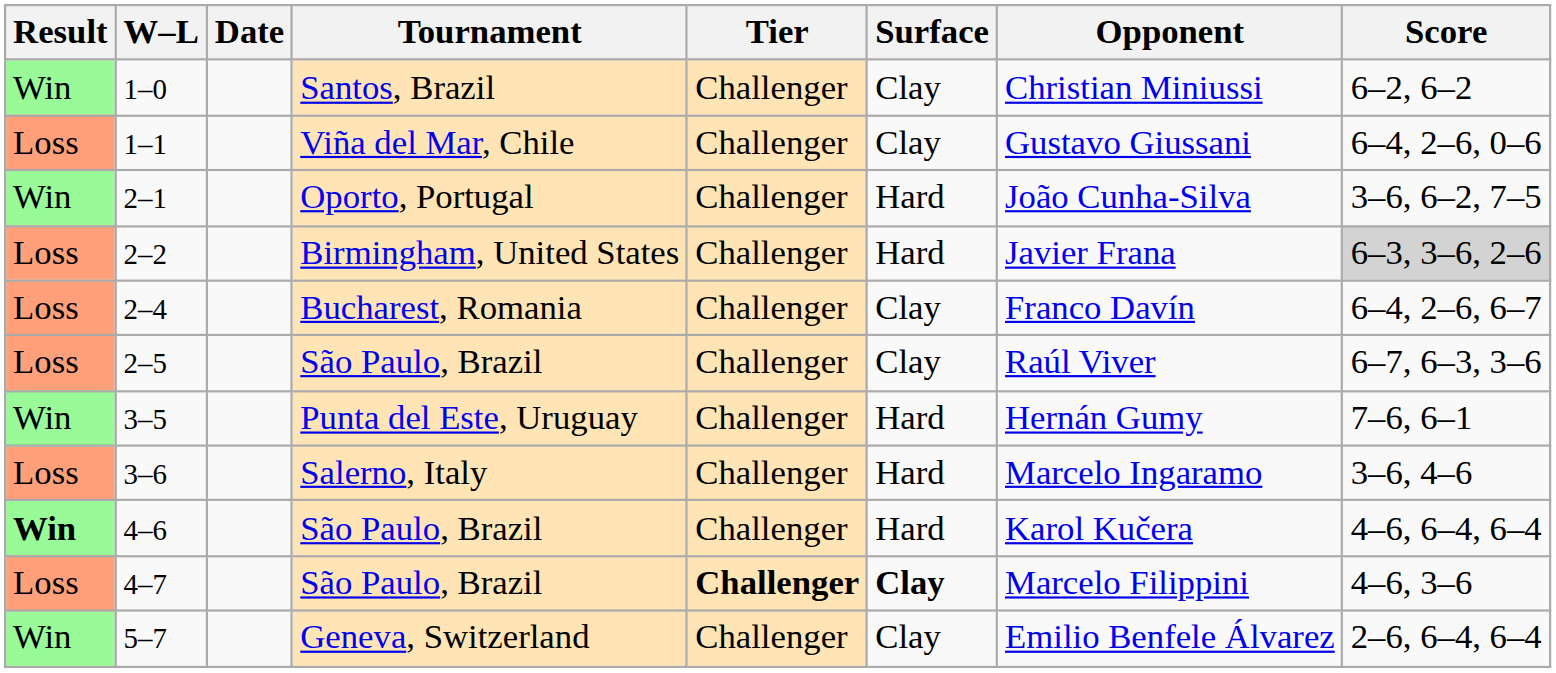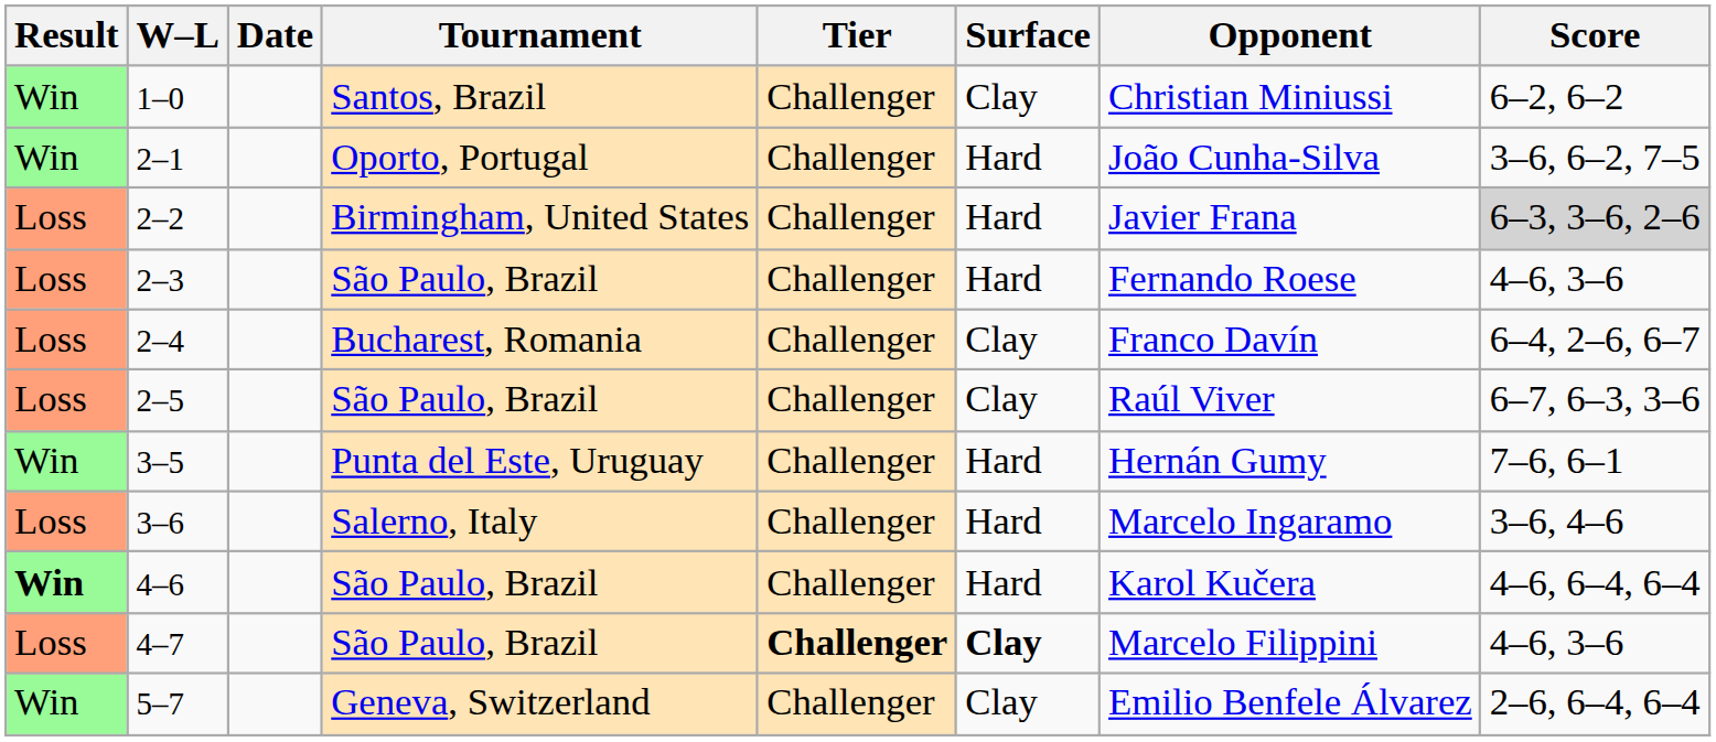 <table class="sortable wikitable">
 <tr>
 <th>Result</th>
 <th class="unsortable">W–L</th>
 <th>Date</th>
 <th>Tournament</th>
 <th>Tier</th>
 <th>Surface</th>
 <th>Opponent</th>
 <th class="unsortable">Score</th>
 </tr>
 <tr>
 <td style="background:#98fb98;">Win</td>
 <td><small>1–0</small></td>
 <td></td>
 <td style="background:moccasin;"><a href='#'>Santos</a>, Brazil</td>
 <td style="background:moccasin;">Challenger</td>
 <td>Clay</td>
 <td> <a href='#'>Christian Miniussi</a></td>
 <td>6–2, 6–2</td>
 </tr>
 <tr>
-<td style="background:#ffa07a;">Loss</td>
-<td><small>1–1</small></td>
-<td></td>
-<td style="background:moccasin;"><a href='#'>Viña del Mar</a>, Chile</td>
-<td style="background:moccasin;">Challenger</td>
-<td>Clay</td>
-<td> <a href='#'>Gustavo Giussani</a></td>
-<td>6–4, 2–6, 0–6</td>
-</tr>
-<tr>
 <td style="background:#98fb98;">Win</td>
 <td><small>2–1</small></td>
 <td></td>
 <td style="background:moccasin;"><a href='#'>Oporto</a>, Portugal</td>
 <td style="background:moccasin;">Challenger</td>
 <td>Hard</td>
 <td> <a href='#'>João Cunha-Silva</a></td>
 <td>3–6, 6–2, 7–5</td>
 </tr>
 <tr>
 <td style="background:#ffa07a;">Loss</td>
 <td><small>2–2</small></td>
 <td></td>
 <td style="background:moccasin;"><a href='#'>Birmingham</a>, United States</td>
 <td style="background:moccasin;">Challenger</td>
 <td>Hard</td>
 <td> <a href='#'>Javier Frana</a></td>
 <td style="background: lightgrey;">6–3, 3–6, 2–6</td>
+</tr>
+<tr>
+<td style="background:#ffa07a;">Loss</td>
+<td><small>2–3</small></td>
+<td></td>
+<td style="background:moccasin;"><a href='#'>São Paulo</a>, Brazil</td>
+<td style="background:moccasin;">Challenger</td>
+<td>Hard</td>
+<td> <a href='#'>Fernando Roese</a></td>
+<td>4–6, 3–6</td>
 </tr>
 <tr>
 <td style="background:#ffa07a;">Loss</td>
 <td><small>2–4</small></td>
 <td></td>
 <td style="background:moccasin;"><a href='#'>Bucharest</a>, Romania</td>
 <td style="background:moccasin;">Challenger</td>
 <td>Clay</td>
 <td> <a href='#'>Franco Davín</a></td>
 <td>6–4, 2–6, 6–7</td>
 </tr>
 <tr>
 <td style="background:#ffa07a;">Loss</td>
 <td><small>2–5</small></td>
 <td></td>
 <td style="background:moccasin;"><a href='#'>São Paulo</a>, Brazil</td>
 <td style="background:moccasin;">Challenger</td>
 <td>Clay</td>
 <td> <a href='#'>Raúl Viver</a></td>
 <td>6–7, 6–3, 3–6</td>
 </tr>
 <tr>
 <td style="background:#98fb98;">Win</td>
 <td><small>3–5</small></td>
 <td></td>
 <td style="background:moccasin;"><a href='#'>Punta del Este</a>, Uruguay</td>
 <td style="background:moccasin;">Challenger</td>
 <td>Hard</td>
 <td> <a href='#'>Hernán Gumy</a></td>
 <td>7–6, 6–1</td>
 </tr>
 <tr>
 <td style="background:#ffa07a;">Loss</td>
 <td><small>3–6</small></td>
 <td></td>
 <td style="background:moccasin;"><a href='#'>Salerno</a>, Italy</td>
 <td style="background:moccasin;">Challenger</td>
 <td>Hard</td>
 <td> <a href='#'>Marcelo Ingaramo</a></td>
 <td>3–6, 4–6</td>
 </tr>
 <tr>
 <td style="background:#98fb98;"><strong>Win</strong></td>
 <td><small>4–6</small></td>
 <td></td>
 <td style="background:moccasin;"><a href='#'>São Paulo</a>, Brazil</td>
 <td style="background:moccasin;">Challenger</td>
 <td>Hard</td>
 <td> <a href='#'>Karol Kučera</a></td>
 <td>4–6, 6–4, 6–4</td>
 </tr>
 <tr>
 <td style="background:#ffa07a;">Loss</td>
 <td><small>4–7</small></td>
 <td></td>
 <td style="background:moccasin;"><a href='#'>São Paulo</a>, Brazil</td>
 <td style="background:moccasin;"><strong>Challenger</strong></td>
 <td><strong>Clay</strong></td>
 <td> <a href='#'>Marcelo Filippini</a></td>
 <td>4–6, 3–6</td>
 </tr>
 <tr>
 <td style="background:#98fb98;">Win</td>
 <td><small>5–7</small></td>
 <td></td>
 <td style="background:moccasin;"><a href='#'>Geneva</a>, Switzerland</td>
 <td style="background:moccasin;">Challenger</td>
 <td>Clay</td>
 <td> <a href='#'>Emilio Benfele Álvarez</a></td>
 <td>2–6, 6–4, 6–4</td>
 </tr>
 </table>
